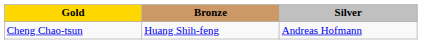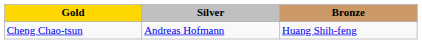 <table class="wikitable" style="text-align:left">
 <tr align="center">
 <td width=200 bgcolor=gold><strong>Gold</strong></td>
+<td width=200 bgcolor=silver><strong>Silver</strong></td>
 <td width=200 bgcolor=CC9966><strong>Bronze</strong></td>
-<td width=200 bgcolor=silver><strong>Silver</strong></td>
 </tr>
 <tr>
 <td><a href='#'>Cheng Chao-tsun</a><br></td>
+<td><a href='#'>Andreas Hofmann</a><br></td>
 <td><a href='#'>Huang Shih-feng</a><br></td>
-<td><a href='#'>Andreas Hofmann</a><br></td>
 </tr>
 </table>
